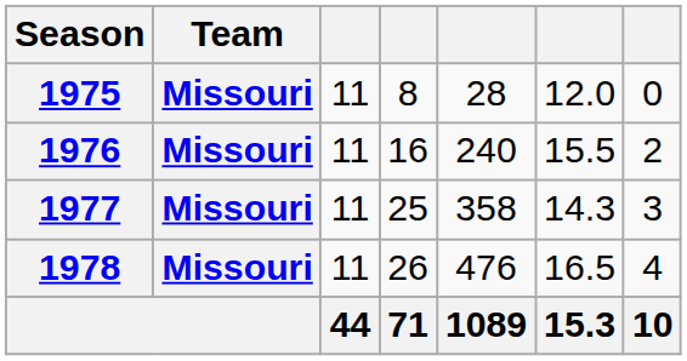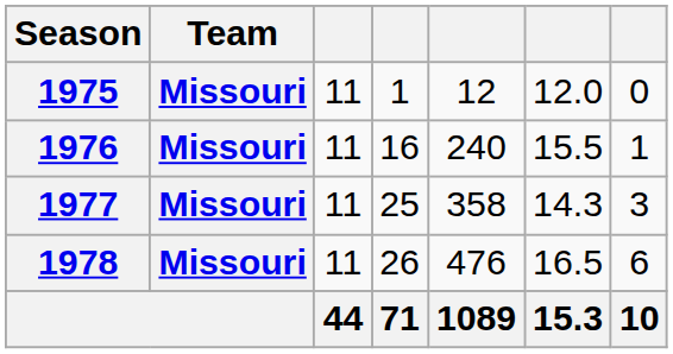 <table class="wikitable " style="text-align:center;">
 <tr>
 <th>Season</th>
 <th>Team</th>
 <th></th>
 <th></th>
 <th></th>
 <th></th>
 <th></th>
 </tr>
 <tr>
 <th><a href='#'>1975</a></th>
 <th><a href='#'>Missouri</a></th>
 <td>11</td>
-<td>8</td>
-<td>28</td>
+<td>1</td>
+<td>12</td>
 <td>12.0</td>
 <td>0</td>
 </tr>
 <tr>
 <th><a href='#'>1976</a></th>
 <th><a href='#'>Missouri</a></th>
 <td>11</td>
 <td>16</td>
 <td>240</td>
 <td>15.5</td>
-<td>2</td>
+<td>1</td>
 </tr>
 <tr>
 <th><a href='#'>1977</a></th>
 <th><a href='#'>Missouri</a></th>
 <td>11</td>
 <td>25</td>
 <td>358</td>
 <td>14.3</td>
 <td>3</td>
 </tr>
 <tr>
 <th><a href='#'>1978</a></th>
 <th><a href='#'>Missouri</a></th>
 <td>11</td>
 <td>26</td>
 <td>476</td>
 <td>16.5</td>
-<td>4</td>
+<td>6</td>
 </tr>
 <tr>
 <th colspan="2"></th>
 <th>44</th>
 <th>71</th>
 <th>1089</th>
 <th>15.3</th>
 <th>10</th>
 </tr>
 </table>
